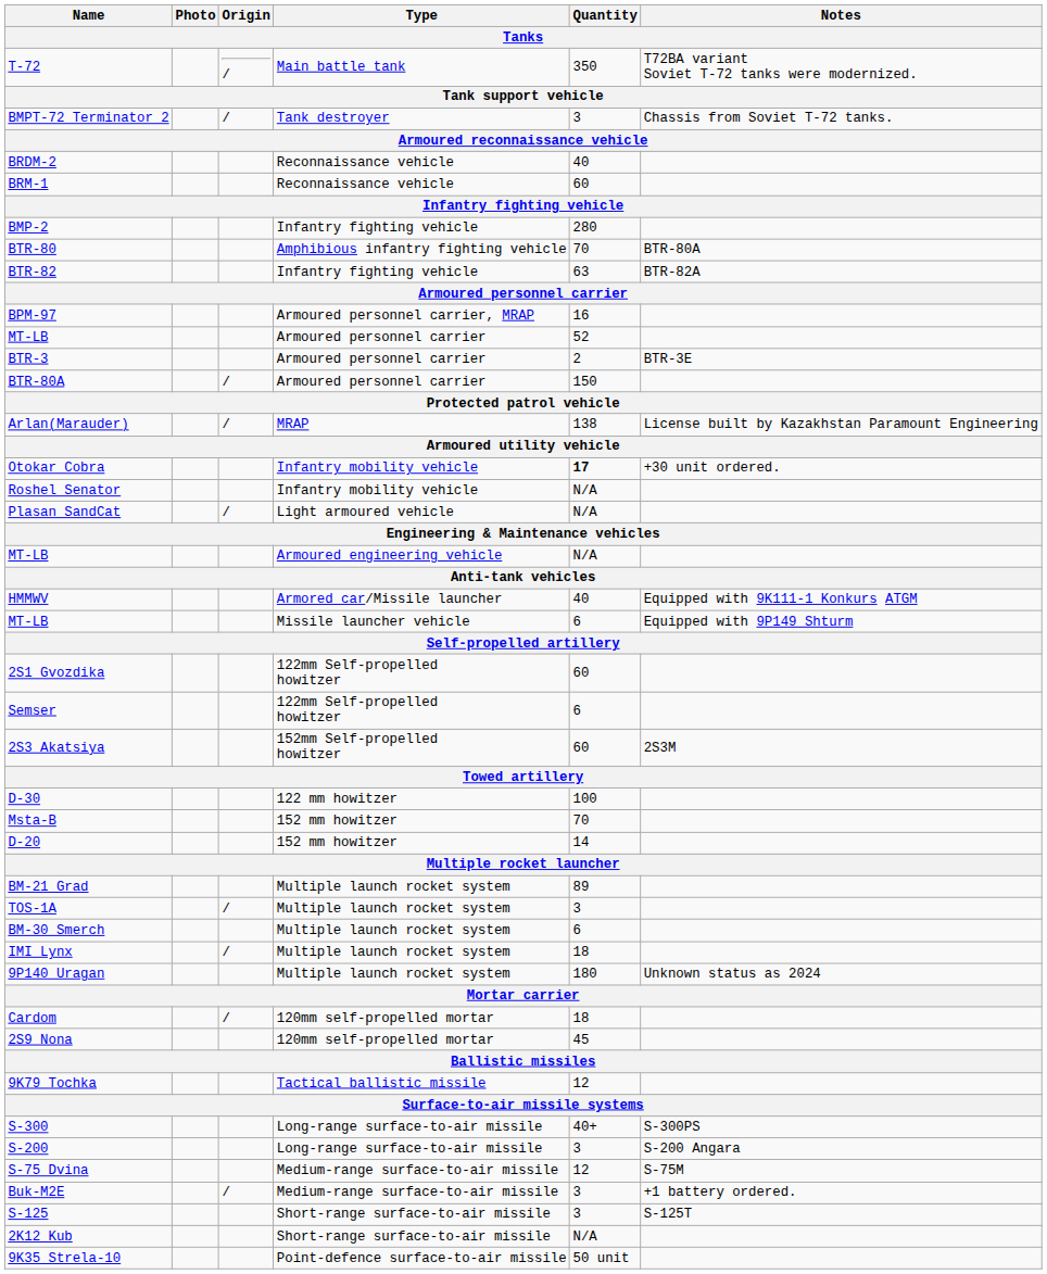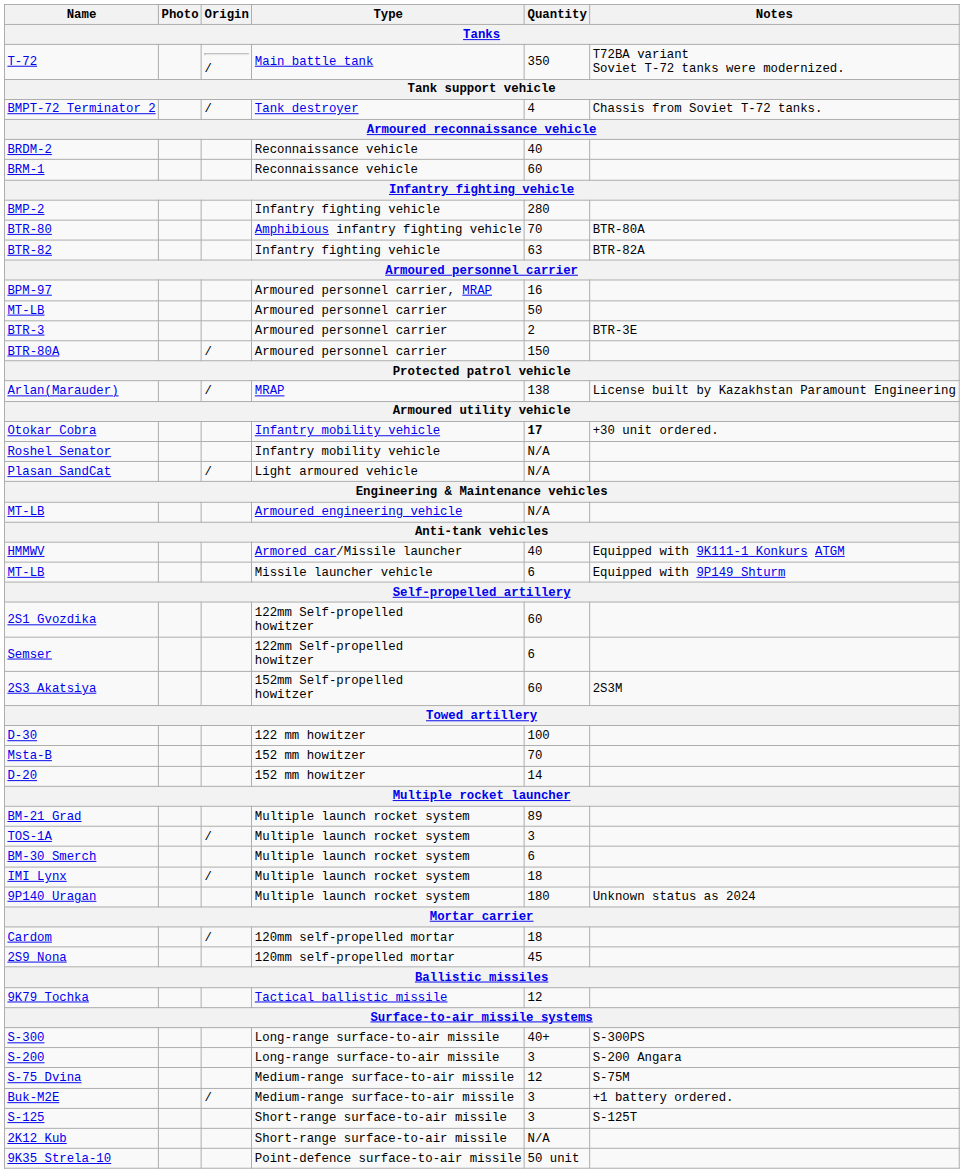 <table class="wikitable">
 <tr>
 <th>Name</th>
 <th>Photo</th>
 <th>Origin</th>
 <th>Type</th>
 <th>Quantity</th>
 <th>Notes</th>
 </tr>
 <tr>
 <th colspan="6"><a href='#'>Tanks</a></th>
 </tr>
 <tr>
 <td><a href='#'>T-72</a></td>
 <td></td>
 <td> <hr>  /<br></td>
 <td><a href='#'>Main battle tank</a></td>
 <td>350</td>
 <td>T72BA variant<br>Soviet T-72 tanks were modernized.</td>
 </tr>
 <tr>
 <th colspan="6">Tank support vehicle</th>
 </tr>
 <tr>
 <td><a href='#'>BMPT-72 Terminator 2</a></td>
 <td></td>
 <td> /<br> </td>
 <td><a href='#'>Tank destroyer</a></td>
-<td>3</td>
+<td>4</td>
 <td>Chassis from Soviet T-72 tanks.</td>
 </tr>
 <tr>
 <th colspan="6"><a href='#'>Armoured reconnaissance vehicle</a></th>
 </tr>
 <tr>
 <td><a href='#'>BRDM-2</a></td>
 <td></td>
 <td></td>
 <td>Reconnaissance vehicle</td>
 <td>40</td>
 <td></td>
 </tr>
 <tr>
 <td><a href='#'>BRM-1</a></td>
 <td></td>
 <td></td>
 <td>Reconnaissance vehicle</td>
 <td>60</td>
 <td></td>
 </tr>
 <tr>
 <th colspan="6"><a href='#'>Infantry fighting vehicle</a></th>
 </tr>
 <tr>
 <td><a href='#'>BMP-2</a></td>
 <td></td>
 <td></td>
 <td>Infantry fighting vehicle</td>
 <td>280</td>
 <td></td>
 </tr>
 <tr>
 <td><a href='#'>BTR-80</a></td>
 <td></td>
 <td></td>
 <td><a href='#'>Amphibious</a> infantry fighting vehicle</td>
 <td>70</td>
 <td>BTR-80A</td>
 </tr>
 <tr>
 <td><a href='#'>BTR-82</a></td>
 <td></td>
 <td></td>
 <td>Infantry fighting vehicle</td>
 <td>63</td>
 <td>BTR-82A</td>
 </tr>
 <tr>
 <th colspan="6"><a href='#'>Armoured personnel carrier</a></th>
 </tr>
 <tr>
 <td><a href='#'>BPM-97</a></td>
 <td></td>
 <td></td>
 <td>Armoured personnel carrier, <a href='#'>MRAP</a></td>
 <td>16</td>
 <td></td>
 </tr>
 <tr>
 <td><a href='#'>MT-LB</a></td>
 <td></td>
 <td></td>
 <td>Armoured personnel carrier</td>
-<td>52</td>
+<td>50</td>
 <td></td>
 </tr>
 <tr>
 <td><a href='#'>BTR-3</a></td>
 <td></td>
 <td></td>
 <td>Armoured personnel carrier</td>
 <td>2</td>
 <td>BTR-3E</td>
 </tr>
 <tr>
 <td><a href='#'>BTR-80A</a></td>
 <td></td>
 <td> /<br> </td>
 <td>Armoured personnel carrier</td>
 <td>150</td>
 <td></td>
 </tr>
 <tr>
 <th colspan="6">Protected patrol vehicle</th>
 </tr>
 <tr>
 <td><a href='#'>Arlan(Marauder)</a></td>
 <td></td>
 <td> /<br></td>
 <td><a href='#'>MRAP</a></td>
 <td>138</td>
 <td>License built by Kazakhstan Paramount Engineering</td>
 </tr>
 <tr>
 <th colspan="6">Armoured utility vehicle</th>
 </tr>
 <tr>
 <td><a href='#'>Otokar Cobra</a></td>
 <td></td>
 <td></td>
 <td><a href='#'>Infantry mobility vehicle</a></td>
 <td><strong>17</strong></td>
 <td>+30 unit ordered.</td>
 </tr>
 <tr>
 <td><a href='#'>Roshel Senator</a></td>
 <td></td>
 <td></td>
 <td>Infantry mobility vehicle</td>
 <td>N/A</td>
 <td></td>
 </tr>
 <tr>
 <td><a href='#'>Plasan SandCat</a></td>
 <td></td>
 <td> /<br> </td>
 <td>Light armoured vehicle</td>
 <td>N/A</td>
 <td></td>
 </tr>
 <tr>
 <th colspan="6">Engineering & Maintenance vehicles</th>
 </tr>
 <tr>
 <td><a href='#'>MT-LB</a></td>
 <td></td>
 <td></td>
 <td><a href='#'>Armoured engineering vehicle</a></td>
 <td>N/A</td>
 <td></td>
 </tr>
 <tr>
 <th colspan="6">Anti-tank vehicles</th>
 </tr>
 <tr>
 <td><a href='#'>HMMWV</a></td>
 <td></td>
 <td></td>
 <td><a href='#'>Armored car</a>/Missile launcher</td>
 <td>40</td>
 <td>Equipped with <a href='#'>9K111-1 Konkurs</a> <a href='#'>ATGM</a></td>
 </tr>
 <tr>
 <td><a href='#'>MT-LB</a></td>
 <td></td>
 <td></td>
 <td>Missile launcher vehicle</td>
 <td>6</td>
 <td>Equipped with <a href='#'>9P149 Shturm</a></td>
 </tr>
 <tr>
 <th colspan="6"><a href='#'>Self-propelled artillery</a></th>
 </tr>
 <tr>
 <td><a href='#'>2S1 Gvozdika</a></td>
 <td></td>
 <td></td>
 <td>122mm Self-propelled<br>howitzer</td>
 <td>60</td>
 <td></td>
 </tr>
 <tr>
 <td><a href='#'>Semser</a></td>
 <td></td>
 <td></td>
 <td>122mm Self-propelled<br>howitzer</td>
 <td>6</td>
 <td></td>
 </tr>
 <tr>
 <td><a href='#'>2S3 Akatsiya</a></td>
 <td></td>
 <td></td>
 <td>152mm Self-propelled<br>howitzer</td>
 <td>60</td>
 <td>2S3M</td>
 </tr>
 <tr>
 <th colspan="6"><a href='#'>Towed artillery</a></th>
 </tr>
 <tr>
 <td><a href='#'>D-30</a></td>
 <td></td>
 <td></td>
 <td>122 mm howitzer</td>
 <td>100</td>
 <td></td>
 </tr>
 <tr>
 <td><a href='#'>Msta-B</a></td>
 <td></td>
 <td></td>
 <td>152 mm howitzer</td>
 <td>70</td>
 <td></td>
 </tr>
 <tr>
 <td><a href='#'>D-20</a></td>
 <td></td>
 <td></td>
 <td>152 mm howitzer</td>
 <td>14</td>
 <td></td>
 </tr>
 <tr>
 <th colspan="6"><a href='#'>Multiple rocket launcher</a></th>
 </tr>
 <tr>
 <td><a href='#'>BM-21 Grad</a></td>
 <td></td>
 <td></td>
 <td>Multiple launch rocket system</td>
 <td>89</td>
 <td></td>
 </tr>
 <tr>
 <td><a href='#'>TOS-1A</a></td>
 <td></td>
 <td> /<br> </td>
 <td>Multiple launch rocket system</td>
 <td>3</td>
 <td></td>
 </tr>
 <tr>
 <td><a href='#'>BM-30 Smerch</a></td>
 <td></td>
 <td></td>
 <td>Multiple launch rocket system</td>
 <td>6</td>
 <td></td>
 </tr>
 <tr>
 <td><a href='#'>IMI Lynx</a></td>
 <td></td>
 <td> /<br> </td>
 <td>Multiple launch rocket system</td>
 <td>18</td>
 <td></td>
 </tr>
 <tr>
 <td><a href='#'>9P140 Uragan</a></td>
 <td></td>
 <td></td>
 <td>Multiple launch rocket system</td>
 <td>180</td>
 <td>Unknown status as 2024</td>
 </tr>
 <tr>
 <th colspan="6"><a href='#'>Mortar carrier</a></th>
 </tr>
 <tr>
 <td><a href='#'>Cardom</a></td>
 <td></td>
 <td> /<br> </td>
 <td>120mm self-propelled mortar</td>
 <td>18</td>
 <td></td>
 </tr>
 <tr>
 <td><a href='#'>2S9 Nona</a></td>
 <td></td>
 <td></td>
 <td>120mm self-propelled mortar</td>
 <td>45</td>
 <td></td>
 </tr>
 <tr>
 <th colspan="6"><a href='#'>Ballistic missiles</a></th>
 </tr>
 <tr>
 <td><a href='#'>9K79 Tochka</a></td>
 <td></td>
 <td></td>
 <td><a href='#'>Tactical ballistic missile</a></td>
 <td>12</td>
 <td></td>
 </tr>
 <tr>
 <th colspan="6"><a href='#'>Surface-to-air missile systems</a></th>
 </tr>
 <tr>
 <td><a href='#'>S-300</a></td>
 <td></td>
 <td></td>
 <td>Long-range surface-to-air missile</td>
 <td>40+</td>
 <td>S-300PS</td>
 </tr>
 <tr>
 <td><a href='#'>S-200</a></td>
 <td></td>
 <td></td>
 <td>Long-range surface-to-air missile</td>
 <td>3</td>
 <td>S-200 Angara</td>
 </tr>
 <tr>
 <td><a href='#'>S-75 Dvina</a></td>
 <td></td>
 <td></td>
 <td>Medium-range surface-to-air missile</td>
 <td>12</td>
 <td>S-75M</td>
 </tr>
 <tr>
 <td><a href='#'>Buk-M2E</a></td>
 <td></td>
 <td> /<br> </td>
 <td>Medium-range surface-to-air missile</td>
 <td>3</td>
 <td>+1 battery ordered.</td>
 </tr>
 <tr>
 <td><a href='#'>S-125</a></td>
 <td></td>
 <td></td>
 <td>Short-range surface-to-air missile</td>
 <td>3</td>
 <td>S-125T</td>
 </tr>
 <tr>
 <td><a href='#'>2K12 Kub</a></td>
 <td></td>
 <td></td>
 <td>Short-range surface-to-air missile</td>
 <td>N/A</td>
 <td></td>
 </tr>
 <tr>
 <td><a href='#'>9K35 Strela-10</a></td>
 <td></td>
 <td></td>
 <td>Point-defence surface-to-air missile</td>
 <td>50 unit</td>
 <td></td>
 </tr>
 </table>
